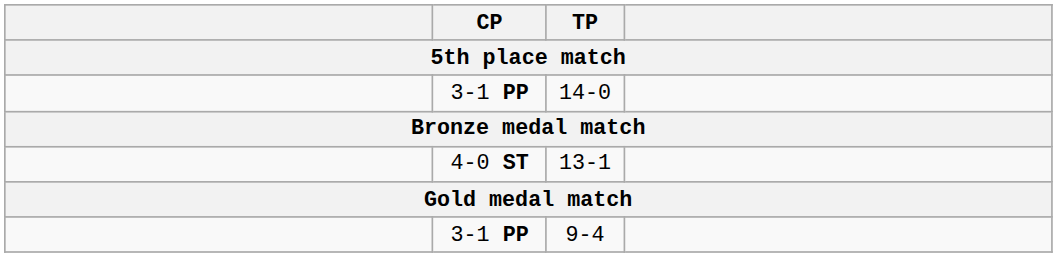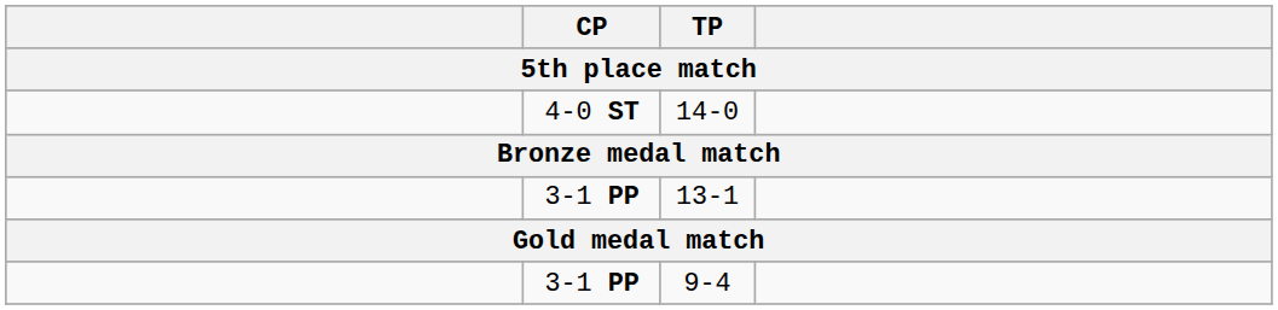 <table class="wikitable" style="text-align: center;" |>
 <tr>
 <th width="250"></th>
 <th width="62">CP</th>
 <th width="40">TP</th>
 <th width="250"></th>
 </tr>
 <tr>
 <th colspan="5">5th place match</th>
 </tr>
 <tr>
 <td style="text-align:left;"><strong></strong></td>
-<td>3-1 <strong>PP</strong></td>
+<td>4-0 <strong>ST</strong></td>
 <td>14-0</td>
 <td style="text-align:left;"></td>
 </tr>
 <tr>
 <th colspan="5">Bronze medal match</th>
 </tr>
 <tr>
 <td style="text-align:left;"><strong></strong></td>
-<td>4-0 <strong>ST</strong></td>
+<td>3-1 <strong>PP</strong></td>
 <td>13-1</td>
 <td style="text-align:left;"></td>
 </tr>
 <tr>
 <th colspan="5">Gold medal match</th>
 </tr>
 <tr>
 <td style="text-align:left;"><strong></strong></td>
 <td>3-1 <strong>PP</strong></td>
 <td>9-4</td>
 <td style="text-align:left;"></td>
 </tr>
 </table>
